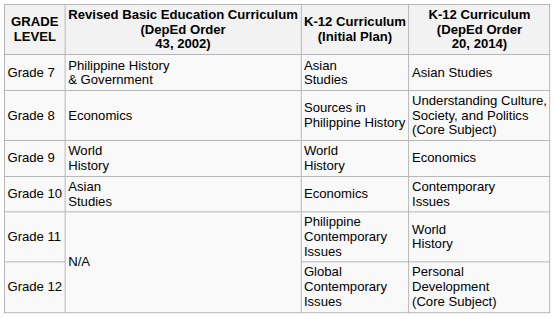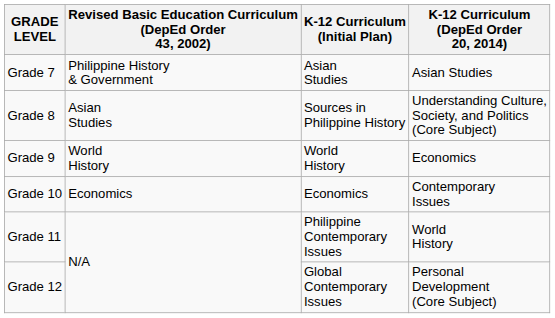 <table class="wikitable">
 <tr>
 <th>GRADE<br>LEVEL</th>
 <th>Revised Basic Education Curriculum<br>(DepEd Order<br>43, 2002)</th>
 <th>K-12 Curriculum<br>(Initial Plan)</th>
 <th>K-12 Curriculum<br>(DepEd Order<br>20, 2014)</th>
 </tr>
 <tr>
 <td>Grade 7</td>
 <td>Philippine History<br>& Government</td>
 <td>Asian<br>Studies</td>
 <td>Asian Studies</td>
 </tr>
 <tr>
 <td>Grade 8</td>
-<td>Economics</td>
+<td>Asian<br>Studies</td>
 <td>Sources in<br>Philippine History</td>
 <td>Understanding Culture,<br>Society, and Politics<br>(Core Subject)</td>
 </tr>
 <tr>
 <td>Grade 9</td>
 <td>World<br>History</td>
 <td>World<br>History</td>
 <td>Economics</td>
 </tr>
 <tr>
 <td>Grade 10</td>
-<td>Asian<br>Studies</td>
+<td>Economics</td>
 <td>Economics</td>
 <td>Contemporary<br>Issues</td>
 </tr>
 <tr>
 <td>Grade 11</td>
 <td rowspan="2">N/A</td>
 <td>Philippine<br>Contemporary<br>Issues</td>
 <td>World<br>History</td>
 </tr>
 <tr>
 <td>Grade 12</td>
 <td>Global<br>Contemporary<br>Issues</td>
 <td>Personal<br>Development<br>(Core Subject)</td>
 </tr>
 </table>
